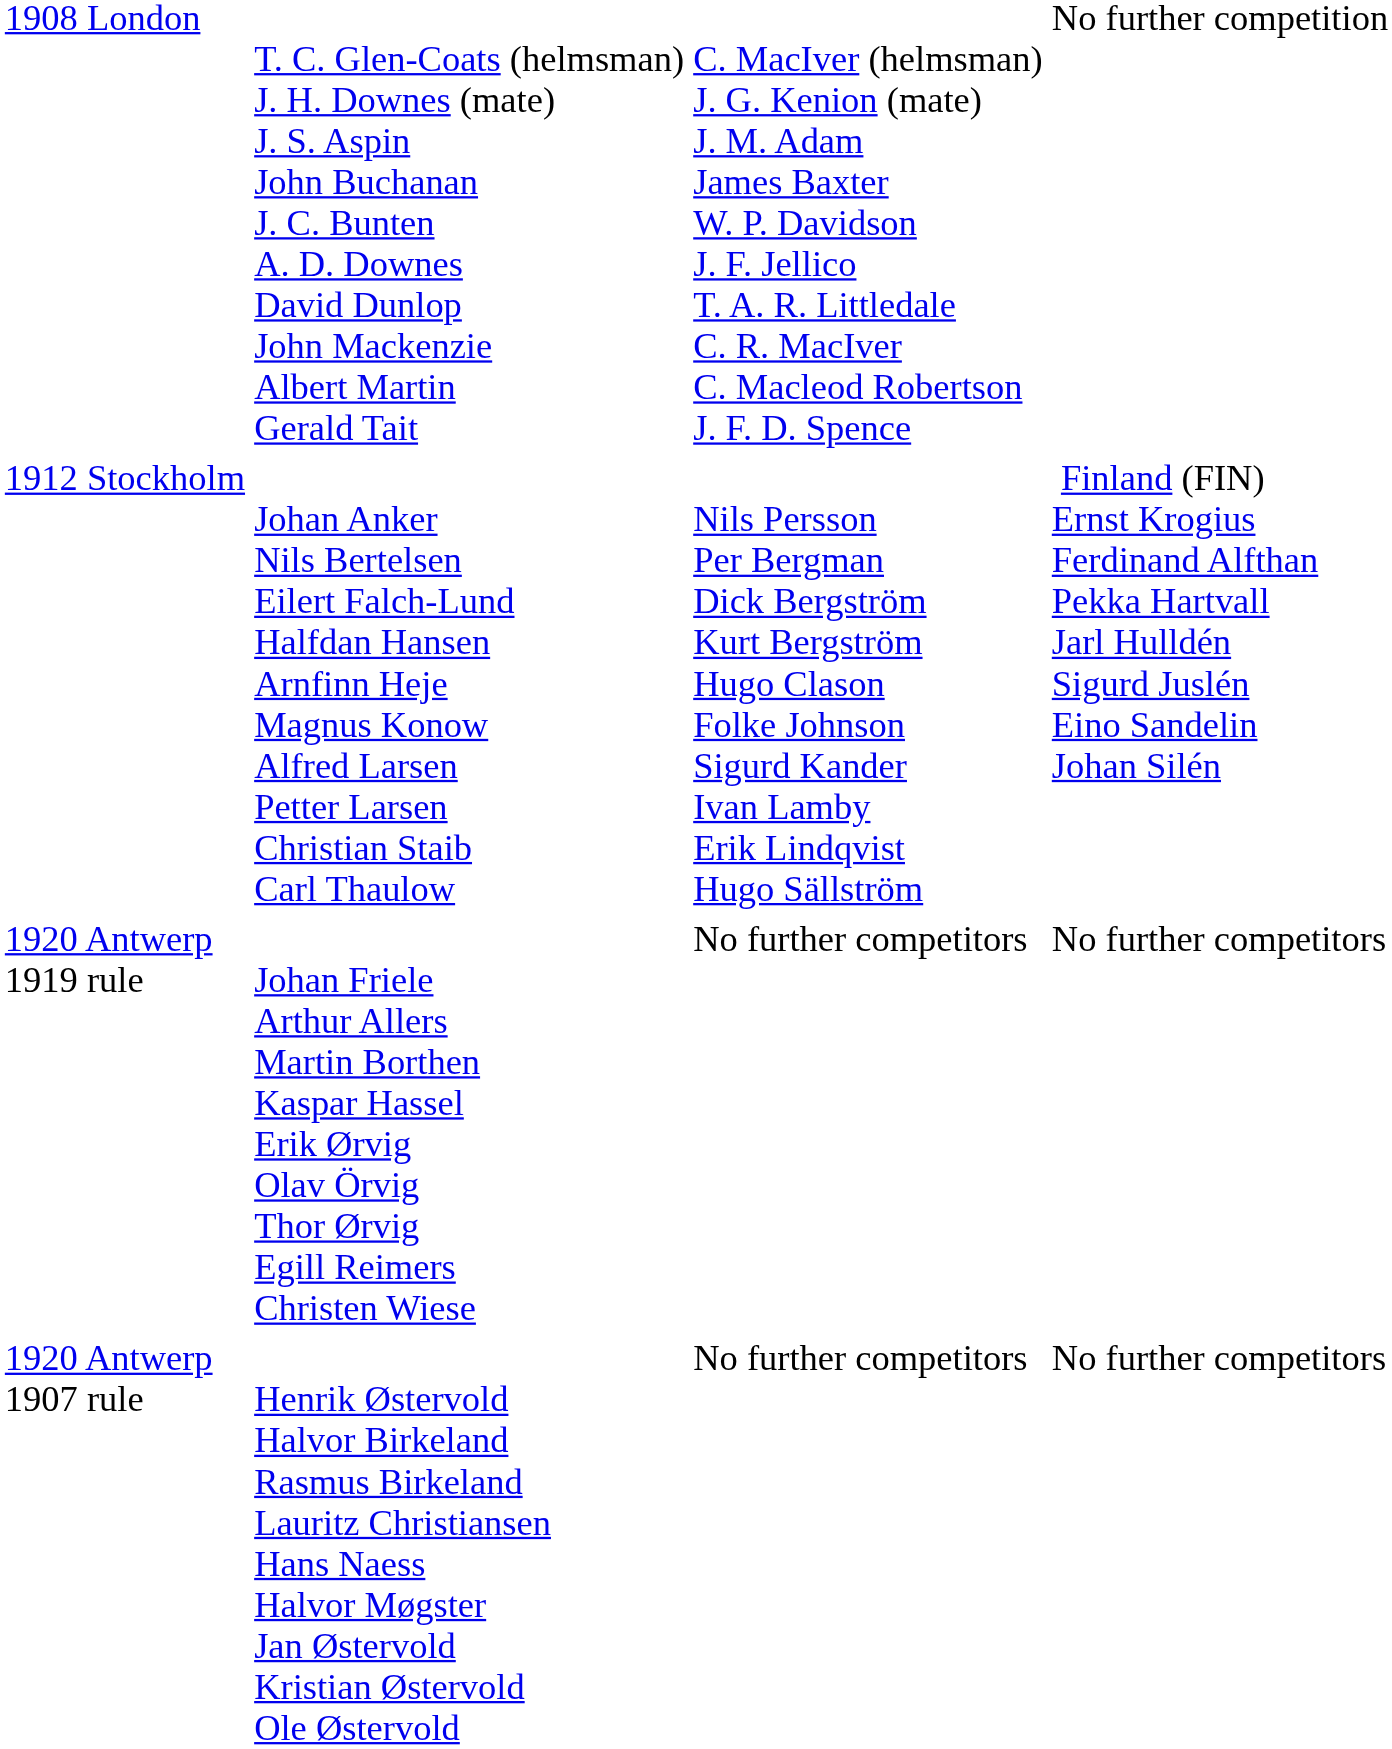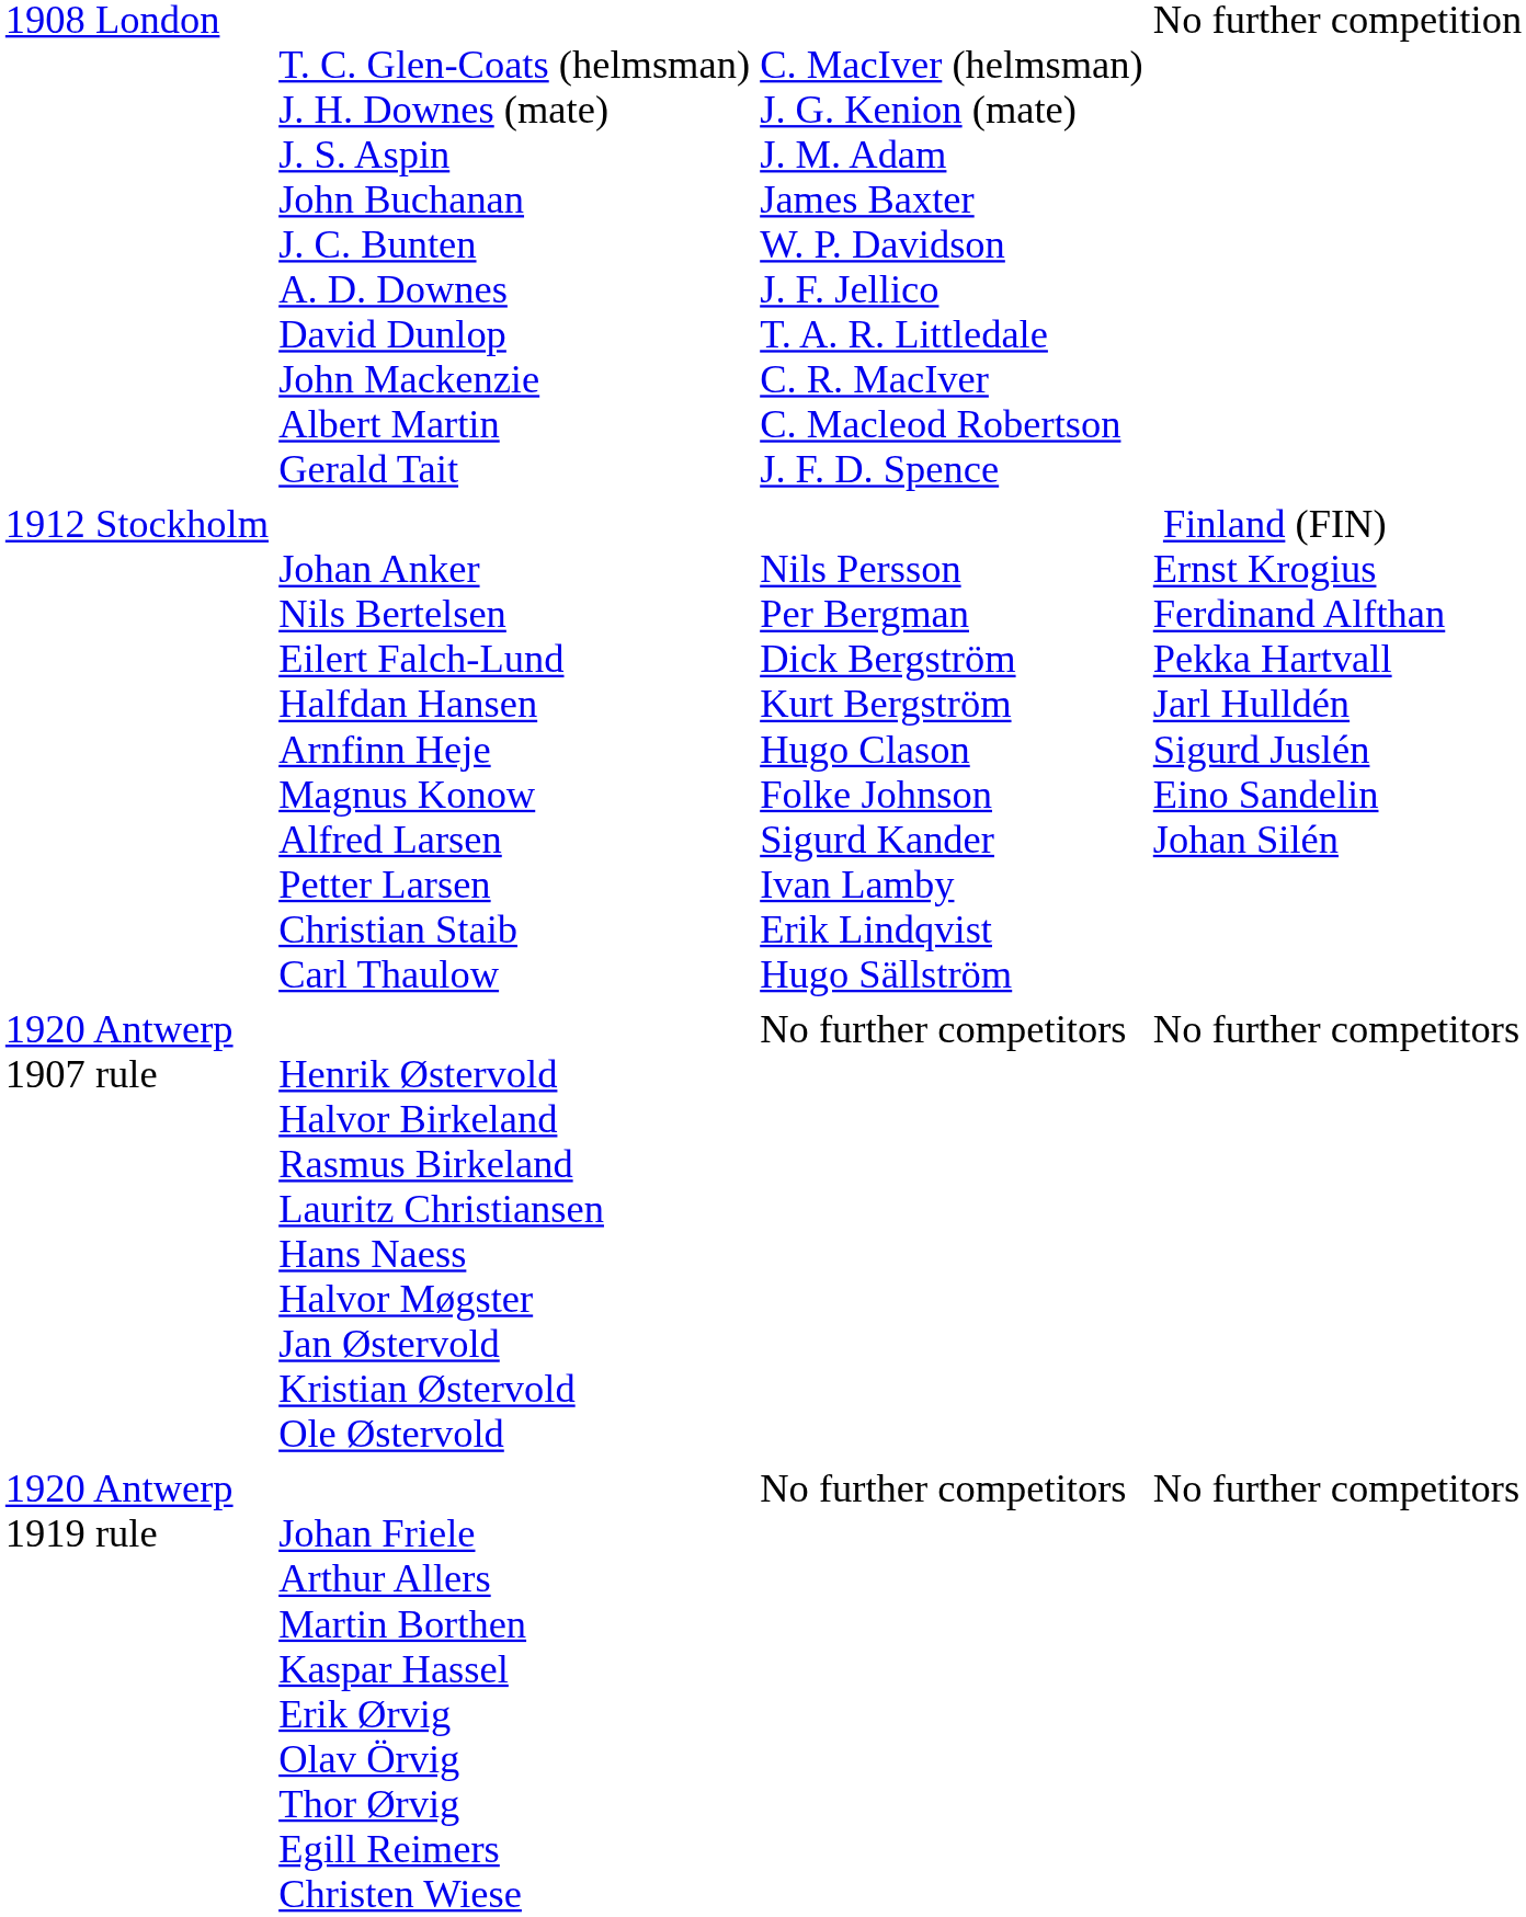 <table>
 <tr valign="top">
 <td><a href='#'>1908 London</a><br></td>
 <td><br><a href='#'>T. C. Glen-Coats</a> (helmsman)<br><a href='#'>J. H. Downes</a> (mate)<br><a href='#'>J. S. Aspin</a><br><a href='#'>John Buchanan</a><br><a href='#'>J. C. Bunten</a><br><a href='#'>A. D. Downes</a><br><a href='#'>David Dunlop</a><br><a href='#'>John Mackenzie</a><br><a href='#'>Albert Martin</a><br><a href='#'>Gerald Tait</a></td>
 <td><br><a href='#'>C. MacIver</a> (helmsman)<br><a href='#'>J. G. Kenion</a> (mate)<br><a href='#'>J. M. Adam</a><br><a href='#'>James Baxter</a><br><a href='#'>W. P. Davidson</a><br><a href='#'>J. F. Jellico</a><br><a href='#'>T. A. R. Littledale</a><br><a href='#'>C. R. MacIver</a><br><a href='#'>C. Macleod Robertson</a><br><a href='#'>J. F. D. Spence</a></td>
 <td>No further competition</td>
 </tr>
 <tr valign="top">
 <td><a href='#'>1912 Stockholm</a><br></td>
 <td><br><a href='#'>Johan Anker</a><br><a href='#'>Nils Bertelsen</a><br><a href='#'>Eilert Falch-Lund</a><br><a href='#'>Halfdan Hansen</a><br><a href='#'>Arnfinn Heje</a><br><a href='#'>Magnus Konow</a><br><a href='#'>Alfred Larsen</a><br><a href='#'>Petter Larsen</a><br><a href='#'>Christian Staib</a><br><a href='#'>Carl Thaulow</a></td>
 <td style="vertical-align:top;"><br><a href='#'>Nils Persson</a><br><a href='#'>Per Bergman</a><br><a href='#'>Dick Bergström</a><br><a href='#'>Kurt Bergström</a><br><a href='#'>Hugo Clason</a><br><a href='#'>Folke Johnson</a><br><a href='#'>Sigurd Kander</a><br><a href='#'>Ivan Lamby</a><br><a href='#'>Erik Lindqvist</a><br><a href='#'>Hugo Sällström</a></td>
 <td style="vertical-align:top;"> <a href='#'>Finland</a> <span>(FIN)</span><br><a href='#'>Ernst Krogius</a><br><a href='#'>Ferdinand Alfthan</a><br><a href='#'>Pekka Hartvall</a><br><a href='#'>Jarl Hulldén</a><br><a href='#'>Sigurd Juslén</a><br><a href='#'>Eino Sandelin</a><br><a href='#'>Johan Silén</a></td>
 </tr>
 <tr valign="top">
+<td><a href='#'>1920 Antwerp</a> <br>1907 rule<br></td>
+<td><br><a href='#'>Henrik Østervold</a><br><a href='#'>Halvor Birkeland</a><br><a href='#'>Rasmus Birkeland</a><br><a href='#'>Lauritz Christiansen</a><br><a href='#'>Hans Naess</a><br><a href='#'>Halvor Møgster</a><br><a href='#'>Jan Østervold</a><br><a href='#'>Kristian Østervold</a><br><a href='#'>Ole Østervold</a></td>
+<td>No further competitors</td>
+<td>No further competitors</td>
+</tr>
+<tr valign="top">
 <td><a href='#'>1920 Antwerp</a> <br>1919 rule<br></td>
 <td><br><a href='#'>Johan Friele</a><br><a href='#'>Arthur Allers</a><br><a href='#'>Martin Borthen</a><br><a href='#'>Kaspar Hassel</a><br><a href='#'>Erik Ørvig</a><br><a href='#'>Olav Örvig</a><br><a href='#'>Thor Ørvig</a><br><a href='#'>Egill Reimers</a><br><a href='#'>Christen Wiese</a></td>
 <td>No further competitors</td>
 <td>No further competitors</td>
 </tr>
-<tr valign="top">
-<td><a href='#'>1920 Antwerp</a> <br>1907 rule<br></td>
-<td><br><a href='#'>Henrik Østervold</a><br><a href='#'>Halvor Birkeland</a><br><a href='#'>Rasmus Birkeland</a><br><a href='#'>Lauritz Christiansen</a><br><a href='#'>Hans Naess</a><br><a href='#'>Halvor Møgster</a><br><a href='#'>Jan Østervold</a><br><a href='#'>Kristian Østervold</a><br><a href='#'>Ole Østervold</a></td>
-<td>No further competitors</td>
-<td>No further competitors</td>
-</tr>
 </table>
